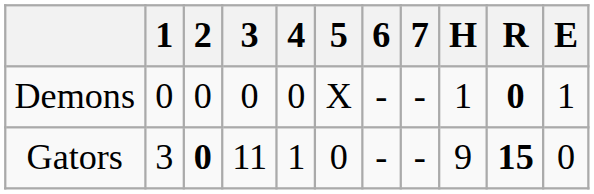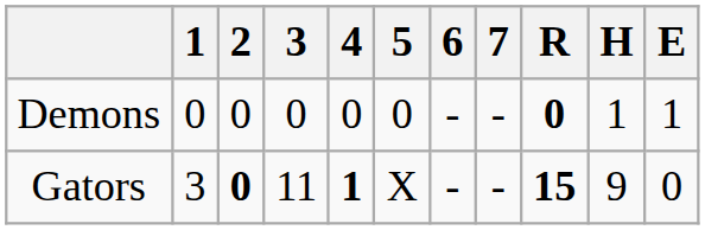 <table align = right border="2" cellpadding="4" cellspacing="0" style="margin: 1em 1em 1em 1em; background: #F9F9F9; border: 1px #aaa solid; border-collapse: collapse;">
 <tr align=center style="background: #F2F2F2;">
 <th></th>
 <th>1</th>
 <th>2</th>
 <th>3</th>
 <th>4</th>
 <th>5</th>
 <th>6</th>
 <th>7</th>
+<th>R</th>
 <th>H</th>
-<th>R</th>
 <th>E</th>
 </tr>
 <tr align=center>
 <td>Demons</td>
 <td>0</td>
 <td>0</td>
 <td>0</td>
 <td>0</td>
-<td>X</td>
+<td>0</td>
 <td>-</td>
 <td>-</td>
+<td><strong>0</strong></td>
 <td>1</td>
-<td><strong>0</strong></td>
 <td>1</td>
 </tr>
 <tr align=center>
 <td>Gators</td>
 <td>3</td>
 <td><strong>0</strong></td>
 <td>11</td>
-<td>1</td>
-<td>0</td>
+<td><strong>1</strong></td>
+<td>X</td>
 <td>-</td>
 <td>-</td>
+<td><strong>15</strong></td>
 <td>9</td>
-<td><strong>15</strong></td>
 <td>0</td>
 </tr>
 </table>
